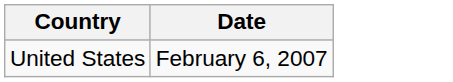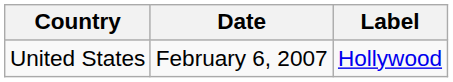 <table class="wikitable">
 <tr>
 <th align="center">Country</th>
 <th align="center">Date</th>
+<th align="center">Label</th>
 </tr>
 <tr>
 <td align="left">United States</td>
 <td align="left">February 6, 2007</td>
+<td align="left"><a href='#'>Hollywood</a></td>
 </tr>
 </table>
